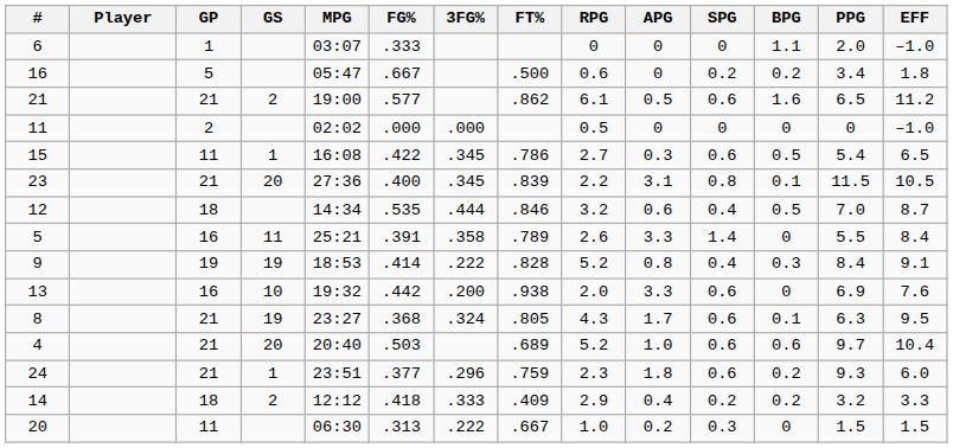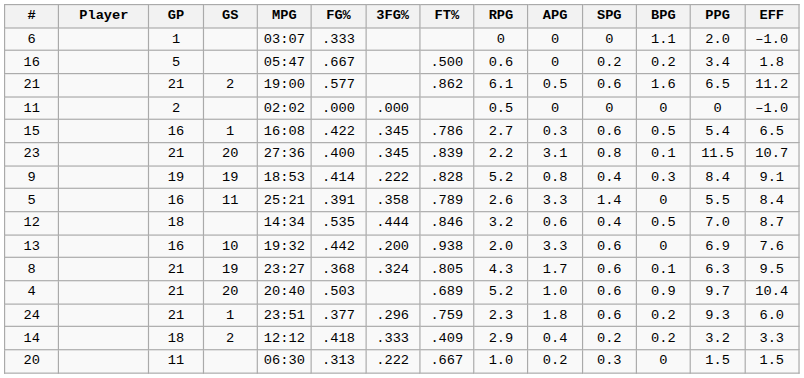 <table class="wikitable sortable" style="font-size:90%; text-align:center; white-space:nowrap;">
 <tr>
 <th width="6%">#</th>
 <th width="10%">Player</th>
 <th width="6%">GP</th>
 <th width="6%">GS</th>
 <th width="6%">MPG</th>
 <th width="6%">FG%</th>
 <th width="6%">3FG%</th>
 <th width="6%">FT%</th>
 <th width="6%">RPG</th>
 <th width="6%">APG</th>
 <th width="6%">SPG</th>
 <th width="6%">BPG</th>
 <th width="6%">PPG</th>
 <th width="6%">EFF</th>
 </tr>
 <tr>
 <td>6</td>
 <td></td>
 <td>1</td>
 <td></td>
 <td>03:07</td>
 <td>.333</td>
 <td></td>
 <td></td>
 <td>0</td>
 <td>0</td>
 <td>0</td>
 <td>1.1</td>
 <td>2.0</td>
 <td>–1.0</td>
 </tr>
 <tr>
 <td>16</td>
 <td></td>
 <td>5</td>
 <td></td>
 <td>05:47</td>
 <td>.667</td>
 <td></td>
 <td>.500</td>
 <td>0.6</td>
 <td>0</td>
 <td>0.2</td>
 <td>0.2</td>
 <td>3.4</td>
 <td>1.8</td>
 </tr>
 <tr>
 <td>21</td>
 <td></td>
 <td>21</td>
 <td>2</td>
 <td>19:00</td>
 <td>.577</td>
 <td></td>
 <td>.862</td>
 <td>6.1</td>
 <td>0.5</td>
 <td>0.6</td>
 <td>1.6</td>
 <td>6.5</td>
 <td>11.2</td>
 </tr>
 <tr>
 <td>11</td>
 <td></td>
 <td>2</td>
 <td></td>
 <td>02:02</td>
 <td>.000</td>
 <td>.000</td>
 <td></td>
 <td>0.5</td>
 <td>0</td>
 <td>0</td>
 <td>0</td>
 <td>0</td>
 <td>–1.0</td>
 </tr>
 <tr>
 <td>15</td>
 <td></td>
-<td>11</td>
+<td>16</td>
 <td>1</td>
 <td>16:08</td>
 <td>.422</td>
 <td>.345</td>
 <td>.786</td>
 <td>2.7</td>
 <td>0.3</td>
 <td>0.6</td>
 <td>0.5</td>
 <td>5.4</td>
 <td>6.5</td>
 </tr>
 <tr>
 <td>23</td>
 <td></td>
 <td>21</td>
 <td>20</td>
 <td>27:36</td>
 <td>.400</td>
 <td>.345</td>
 <td>.839</td>
 <td>2.2</td>
 <td>3.1</td>
 <td>0.8</td>
 <td>0.1</td>
 <td>11.5</td>
-<td>10.5</td>
+<td>10.7</td>
 </tr>
 <tr>
-<td>12</td>
+<td>9</td>
 <td></td>
-<td>18</td>
-<td></td>
-<td>14:34</td>
-<td>.535</td>
-<td>.444</td>
-<td>.846</td>
-<td>3.2</td>
-<td>0.6</td>
+<td>19</td>
+<td>19</td>
+<td>18:53</td>
+<td>.414</td>
+<td>.222</td>
+<td>.828</td>
+<td>5.2</td>
+<td>0.8</td>
 <td>0.4</td>
-<td>0.5</td>
-<td>7.0</td>
-<td>8.7</td>
+<td>0.3</td>
+<td>8.4</td>
+<td>9.1</td>
 </tr>
 <tr>
 <td>5</td>
 <td></td>
 <td>16</td>
 <td>11</td>
 <td>25:21</td>
 <td>.391</td>
 <td>.358</td>
 <td>.789</td>
 <td>2.6</td>
 <td>3.3</td>
 <td>1.4</td>
 <td>0</td>
 <td>5.5</td>
 <td>8.4</td>
 </tr>
 <tr>
-<td>9</td>
+<td>12</td>
 <td></td>
-<td>19</td>
-<td>19</td>
-<td>18:53</td>
-<td>.414</td>
-<td>.222</td>
-<td>.828</td>
-<td>5.2</td>
-<td>0.8</td>
+<td>18</td>
+<td></td>
+<td>14:34</td>
+<td>.535</td>
+<td>.444</td>
+<td>.846</td>
+<td>3.2</td>
+<td>0.6</td>
 <td>0.4</td>
-<td>0.3</td>
-<td>8.4</td>
-<td>9.1</td>
+<td>0.5</td>
+<td>7.0</td>
+<td>8.7</td>
 </tr>
 <tr>
 <td>13</td>
 <td></td>
 <td>16</td>
 <td>10</td>
 <td>19:32</td>
 <td>.442</td>
 <td>.200</td>
 <td>.938</td>
 <td>2.0</td>
 <td>3.3</td>
 <td>0.6</td>
 <td>0</td>
 <td>6.9</td>
 <td>7.6</td>
 </tr>
 <tr>
 <td>8</td>
 <td></td>
 <td>21</td>
 <td>19</td>
 <td>23:27</td>
 <td>.368</td>
 <td>.324</td>
 <td>.805</td>
 <td>4.3</td>
 <td>1.7</td>
 <td>0.6</td>
 <td>0.1</td>
 <td>6.3</td>
 <td>9.5</td>
 </tr>
 <tr>
 <td>4</td>
 <td></td>
 <td>21</td>
 <td>20</td>
 <td>20:40</td>
 <td>.503</td>
 <td></td>
 <td>.689</td>
 <td>5.2</td>
 <td>1.0</td>
 <td>0.6</td>
-<td>0.6</td>
+<td>0.9</td>
 <td>9.7</td>
 <td>10.4</td>
 </tr>
 <tr>
 <td>24</td>
 <td></td>
 <td>21</td>
 <td>1</td>
 <td>23:51</td>
 <td>.377</td>
 <td>.296</td>
 <td>.759</td>
 <td>2.3</td>
 <td>1.8</td>
 <td>0.6</td>
 <td>0.2</td>
 <td>9.3</td>
 <td>6.0</td>
 </tr>
 <tr>
 <td>14</td>
 <td></td>
 <td>18</td>
 <td>2</td>
 <td>12:12</td>
 <td>.418</td>
 <td>.333</td>
 <td>.409</td>
 <td>2.9</td>
 <td>0.4</td>
 <td>0.2</td>
 <td>0.2</td>
 <td>3.2</td>
 <td>3.3</td>
 </tr>
 <tr>
 <td>20</td>
 <td></td>
 <td>11</td>
 <td></td>
 <td>06:30</td>
 <td>.313</td>
 <td>.222</td>
 <td>.667</td>
 <td>1.0</td>
 <td>0.2</td>
 <td>0.3</td>
 <td>0</td>
 <td>1.5</td>
 <td>1.5</td>
 </tr>
 </table>
